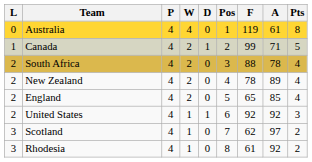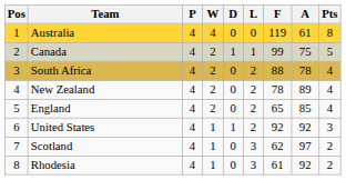 <table class="wikitable" style="font-size: 100%">
 <tr>
-<th width=20>L</th>
+<th width=20>Pos</th>
 <th width=200>Team</th>
 <th width=20>P</th>
 <th width=20>W</th>
 <th width=20>D</th>
-<th width=20>Pos</th>
+<th width=20>L</th>
 <th width=30>F</th>
 <th width=30>A</th>
 <th width=20>Pts</th>
 </tr>
 <tr align=center style="background: #FFD633;">
-<td>0</td>
+<td>1</td>
 <td align="left"> Australia</td>
 <td>4</td>
 <td>4</td>
 <td>0</td>
-<td>1</td>
+<td>0</td>
 <td>119</td>
 <td>61</td>
 <td>8</td>
 </tr>
 <tr align=center style="background: #D6D6C2;">
-<td>1</td>
+<td>2</td>
 <td align="left"> Canada</td>
 <td>4</td>
 <td>2</td>
 <td>1</td>
-<td>2</td>
+<td>1</td>
 <td>99</td>
-<td>71</td>
+<td>75</td>
 <td>5</td>
 </tr>
 <tr align=center style="background: #DBB84D;">
-<td>2</td>
+<td>3</td>
 <td align="left"> South Africa</td>
 <td>4</td>
 <td>2</td>
 <td>0</td>
-<td>3</td>
+<td>2</td>
 <td>88</td>
 <td>78</td>
 <td>4</td>
 </tr>
 <tr align=center>
-<td>2</td>
+<td>4</td>
 <td align="left"> New Zealand</td>
 <td>4</td>
 <td>2</td>
 <td>0</td>
-<td>4</td>
+<td>2</td>
 <td>78</td>
 <td>89</td>
 <td>4</td>
 </tr>
 <tr align=center>
-<td>2</td>
+<td>5</td>
 <td align="left"> England</td>
 <td>4</td>
 <td>2</td>
 <td>0</td>
-<td>5</td>
+<td>2</td>
 <td>65</td>
 <td>85</td>
 <td>4</td>
 </tr>
 <tr align=center>
-<td>2</td>
+<td>6</td>
 <td align="left"> United States</td>
 <td>4</td>
 <td>1</td>
 <td>1</td>
-<td>6</td>
+<td>2</td>
 <td>92</td>
 <td>92</td>
 <td>3</td>
 </tr>
 <tr align=center>
-<td>3</td>
+<td>7</td>
 <td align="left"> Scotland</td>
 <td>4</td>
 <td>1</td>
 <td>0</td>
-<td>7</td>
+<td>3</td>
 <td>62</td>
 <td>97</td>
 <td>2</td>
 </tr>
 <tr align=center>
-<td>3</td>
+<td>8</td>
 <td align="left"> Rhodesia</td>
 <td>4</td>
 <td>1</td>
 <td>0</td>
-<td>8</td>
+<td>3</td>
 <td>61</td>
 <td>92</td>
 <td>2</td>
 </tr>
 </table>
